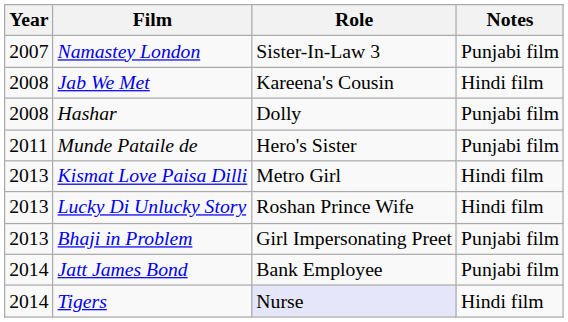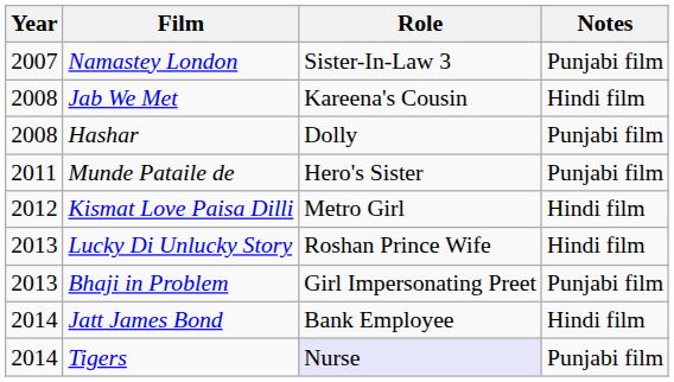 <table class="wikitable sortable">
 <tr>
 <th>Year</th>
 <th>Film</th>
 <th>Role</th>
 <th>Notes</th>
 </tr>
 <tr>
 <td>2007</td>
 <td><em><a href='#'>Namastey London</a></em></td>
 <td>Sister-In-Law 3</td>
 <td>Punjabi film</td>
 </tr>
 <tr>
 <td>2008</td>
 <td><em><a href='#'>Jab We Met</a></em></td>
 <td>Kareena's Cousin</td>
 <td>Hindi film</td>
 </tr>
 <tr>
 <td>2008</td>
 <td><em>Hashar</em></td>
 <td>Dolly</td>
 <td>Punjabi film</td>
 </tr>
 <tr>
 <td>2011</td>
 <td><em>Munde Pataile de</em></td>
 <td>Hero's Sister</td>
 <td>Punjabi film</td>
 </tr>
 <tr>
-<td>2013</td>
+<td>2012</td>
 <td><em><a href='#'>Kismat Love Paisa Dilli</a></em></td>
 <td>Metro Girl</td>
 <td>Hindi film</td>
 </tr>
 <tr>
 <td>2013</td>
 <td><em><a href='#'>Lucky Di Unlucky Story</a></em></td>
 <td>Roshan Prince Wife</td>
 <td>Hindi film</td>
 </tr>
 <tr>
 <td>2013</td>
 <td><em><a href='#'>Bhaji in Problem</a></em></td>
 <td>Girl Impersonating Preet</td>
 <td>Punjabi film</td>
 </tr>
 <tr>
 <td>2014</td>
 <td><em><a href='#'>Jatt James Bond</a></em></td>
 <td>Bank Employee</td>
-<td>Punjabi film</td>
+<td>Hindi film</td>
 </tr>
 <tr>
 <td>2014</td>
 <td><em><a href='#'>Tigers</a></em></td>
 <td style="background: lavender;">Nurse</td>
-<td>Hindi film</td>
+<td>Punjabi film</td>
 </tr>
 </table>
